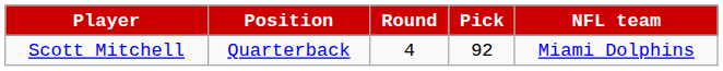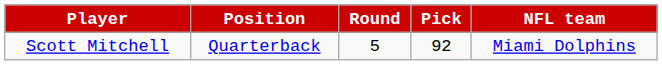 <table class="wikitable" width="80%">
 <tr align="center" style="background:#CC0000; color:white">
 <td><strong>Player</strong></td>
 <td><strong>Position</strong></td>
 <td><strong>Round</strong></td>
 <td><strong>Pick</strong></td>
 <td><strong>NFL team</strong></td>
 </tr>
 <tr align="center">
 <td><a href='#'>Scott Mitchell</a></td>
 <td><a href='#'>Quarterback</a></td>
-<td>4</td>
+<td>5</td>
 <td>92</td>
 <td><a href='#'>Miami Dolphins</a></td>
 </tr>
 </table>
